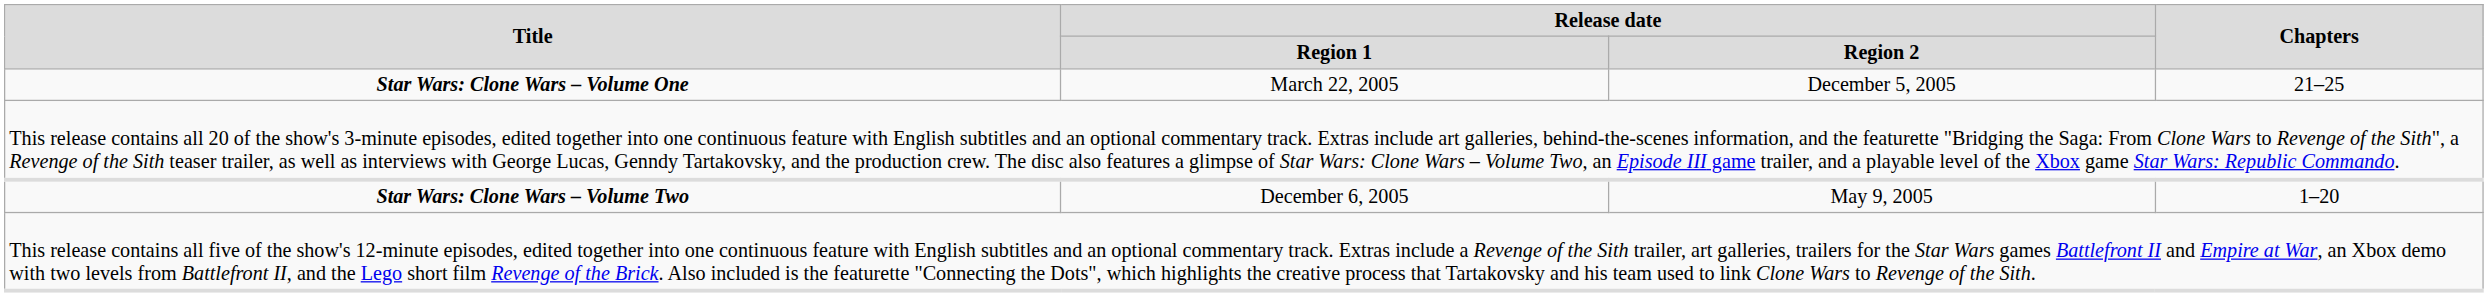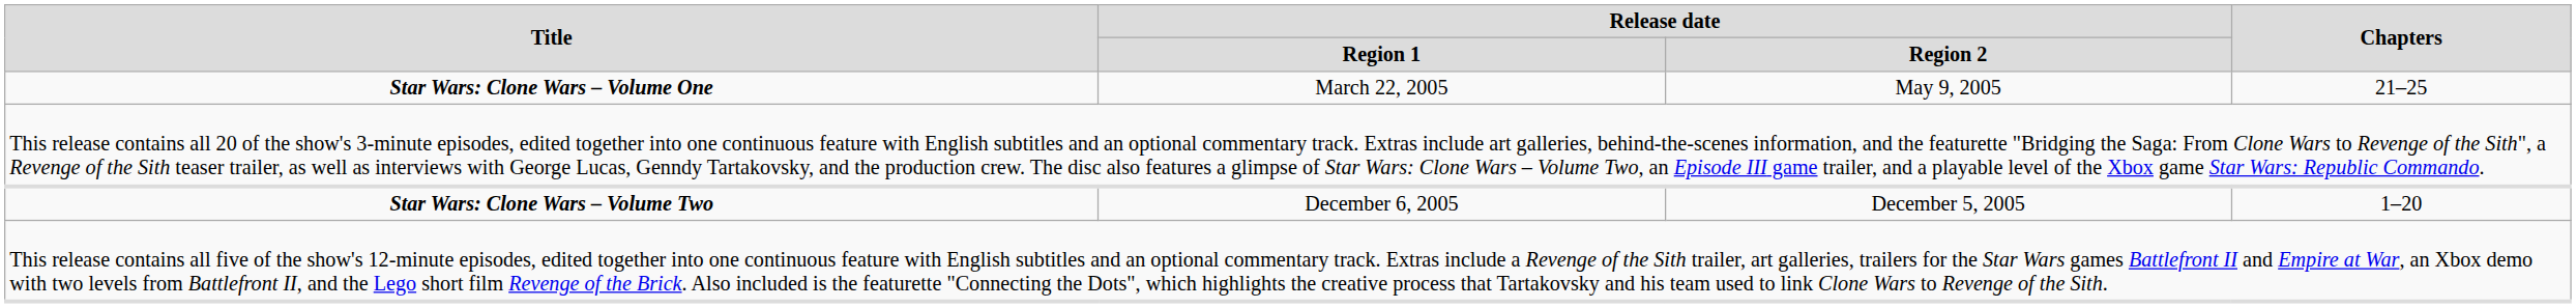 <table class="wikitable">
 <tr>
 <th rowspan="2" style="background-color: gainsboro;">Title</th>
 <th colspan="2" style="background-color: gainsboro;">Release date</th>
 <th rowspan="2" style="background-color: gainsboro;">Chapters</th>
 </tr>
 <tr>
 <th style="background-color: gainsboro;">Region 1</th>
 <th style="background-color: gainsboro;">Region 2</th>
 </tr>
 <tr style="text-align:center;">
 <td><strong><em>Star Wars: Clone Wars – Volume One</em></strong></td>
 <td>March 22, 2005</td>
-<td>December 5, 2005</td>
+<td>May 9, 2005</td>
 <td>21–25</td>
 </tr>
 <tr>
 <td colspan="5" style="border-bottom:3px solid Gainsboro"><br>This release contains all 20 of the show's 3-minute episodes, edited together into one continuous feature with English subtitles and an optional commentary track. Extras include art galleries, behind-the-scenes information, and the featurette "Bridging the Saga: From <em>Clone Wars</em> to <em>Revenge of the Sith</em>", a <em>Revenge of the Sith</em> teaser trailer, as well as interviews with George Lucas, Genndy Tartakovsky, and the production crew. The disc also features a glimpse of <em>Star Wars: Clone Wars – Volume Two</em>, an <a href='#'><em>Episode III</em> game</a> trailer, and a playable level of the <a href='#'>Xbox</a> game <em><a href='#'>Star Wars: Republic Commando</a></em>.</td>
 </tr>
 <tr style="text-align:center;">
 <td><strong><em>Star Wars: Clone Wars – Volume Two</em></strong></td>
 <td>December 6, 2005</td>
-<td>May 9, 2005</td>
+<td>December 5, 2005</td>
 <td>1–20</td>
 </tr>
 <tr>
 <td colspan="5" style="border-bottom:3px solid Gainsboro"><br>This release contains all five of the show's 12-minute episodes, edited together into one continuous feature with English subtitles and an optional commentary track. Extras include a <em>Revenge of the Sith</em> trailer, art galleries, trailers for the <em>Star Wars</em> games <em><a href='#'>Battlefront II</a></em> and <em><a href='#'>Empire at War</a></em>, an Xbox demo with two levels from <em>Battlefront II</em>, and the <a href='#'>Lego</a> short film <em><a href='#'>Revenge of the Brick</a></em>. Also included is the featurette "Connecting the Dots", which highlights the creative process that Tartakovsky and his team used to link <em>Clone Wars</em> to <em>Revenge of the Sith</em>.</td>
 </tr>
 </table>
